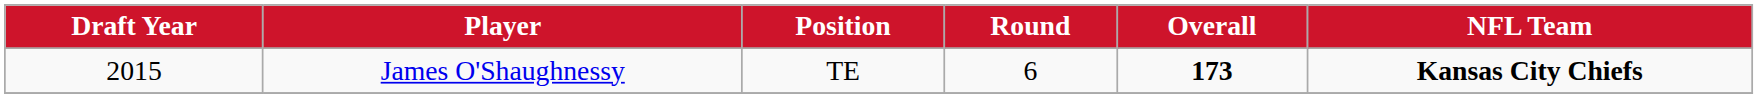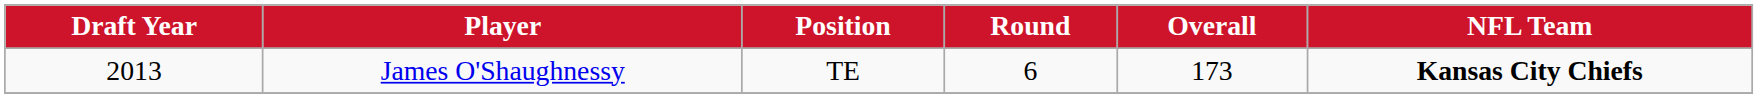 <table class="wikitable" width="80%">
 <tr align="center"  style="background:#CE142B;color:#FFFFFF;">
 <td><strong>Draft Year</strong></td>
 <td><strong>Player</strong></td>
 <td><strong>Position</strong></td>
 <td><strong>Round</strong></td>
 <td><strong>Overall</strong></td>
 <td><strong>NFL Team</strong></td>
 </tr>
 <tr align="center" bgcolor="">
-<td>2015</td>
+<td>2013</td>
 <td><a href='#'>James O'Shaughnessy</a></td>
 <td>TE</td>
 <td>6</td>
-<td><strong>173</strong></td>
+<td>173</td>
 <td><strong>Kansas City Chiefs</strong></td>
 </tr>
 <tr align="center" bgcolor="">
 </tr>
 </table>
